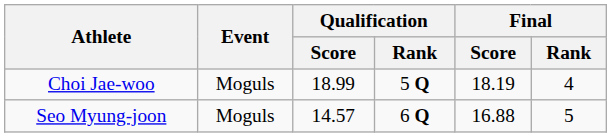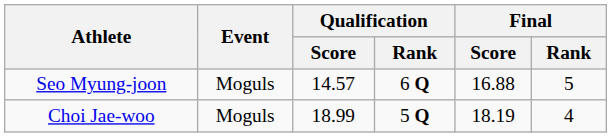 <table class="wikitable" style="font-size:90%; text-align:center; width:450px">
 <tr>
 <th rowspan="2">Athlete</th>
 <th rowspan="2">Event</th>
 <th colspan="2">Qualification</th>
 <th colspan="2">Final</th>
 </tr>
 <tr>
 <th>Score</th>
 <th>Rank</th>
 <th>Score</th>
 <th>Rank</th>
 </tr>
 <tr>
+<td rowspan=1><a href='#'>Seo Myung-joon</a></td>
+<td>Moguls</td>
+<td>14.57</td>
+<td>6 <strong>Q</strong></td>
+<td>16.88</td>
+<td>5</td>
+</tr>
+<tr>
 <td rowspan=1><a href='#'>Choi Jae-woo</a></td>
 <td>Moguls</td>
 <td>18.99</td>
 <td>5 <strong>Q</strong></td>
 <td>18.19</td>
 <td>4</td>
 </tr>
-<tr>
-<td rowspan=1><a href='#'>Seo Myung-joon</a></td>
-<td>Moguls</td>
-<td>14.57</td>
-<td>6 <strong>Q</strong></td>
-<td>16.88</td>
-<td>5</td>
-</tr>
 </table>
